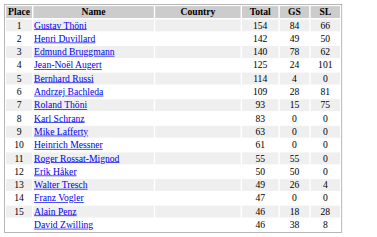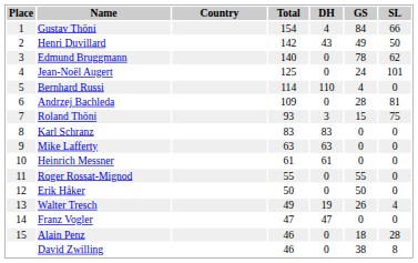 <table border="0" style="border: 1px solid #999; background-color:#FFFFFF; text-align:center; font-size:86%; line-height:15px;">
 <tr align="center" bgcolor="#CCCCCC">
 <th width=35>Place</th>
 <th width=170>Name</th>
 <th width=120>Country</th>
 <th width=50>Total</th>
+<th width=40>DH</th>
 <th width=40>GS</th>
 <th width=40>SL</th>
 </tr>
 <tr bgcolor="#EFEFEF">
 <td>1</td>
 <td align="left"><a href='#'>Gustav Thöni</a></td>
 <td align="left"></td>
 <td>154</td>
+<td>4</td>
 <td>84</td>
 <td>66</td>
 </tr>
 <tr>
 <td>2</td>
 <td align="left"><a href='#'>Henri Duvillard</a></td>
 <td align="left"></td>
 <td>142</td>
+<td>43</td>
 <td>49</td>
 <td>50</td>
 </tr>
 <tr bgcolor="#EFEFEF">
 <td>3</td>
 <td align="left"><a href='#'>Edmund Bruggmann</a></td>
 <td align="left"></td>
 <td>140</td>
+<td>0</td>
 <td>78</td>
 <td>62</td>
 </tr>
 <tr>
 <td>4</td>
 <td align="left"><a href='#'>Jean-Noël Augert</a></td>
 <td align="left"></td>
 <td>125</td>
+<td>0</td>
 <td>24</td>
 <td>101</td>
 </tr>
 <tr bgcolor="#EFEFEF">
 <td>5</td>
 <td align="left"><a href='#'>Bernhard Russi</a></td>
 <td align="left"></td>
 <td>114</td>
+<td>110</td>
 <td>4</td>
 <td>0</td>
 </tr>
 <tr>
 <td>6</td>
 <td align="left"><a href='#'>Andrzej Bachleda</a></td>
 <td align="left"></td>
 <td>109</td>
+<td>0</td>
 <td>28</td>
 <td>81</td>
 </tr>
 <tr bgcolor="#EFEFEF">
 <td>7</td>
 <td align="left"><a href='#'>Roland Thöni</a></td>
 <td align="left"></td>
 <td>93</td>
+<td>3</td>
 <td>15</td>
 <td>75</td>
 </tr>
 <tr>
 <td>8</td>
 <td align="left"><a href='#'>Karl Schranz</a></td>
 <td align="left"></td>
+<td>83</td>
 <td>83</td>
 <td>0</td>
 <td>0</td>
 </tr>
 <tr bgcolor="#EFEFEF">
 <td>9</td>
 <td align="left"><a href='#'>Mike Lafferty</a></td>
 <td align="left"></td>
 <td>63</td>
+<td>63</td>
 <td>0</td>
 <td>0</td>
 </tr>
 <tr>
 <td>10</td>
 <td align="left"><a href='#'>Heinrich Messner</a></td>
 <td align="left"></td>
+<td>61</td>
 <td>61</td>
 <td>0</td>
 <td>0</td>
 </tr>
 <tr bgcolor="#EFEFEF">
 <td>11</td>
 <td align="left"><a href='#'>Roger Rossat-Mignod</a></td>
 <td align="left"></td>
 <td>55</td>
+<td>0</td>
 <td>55</td>
 <td>0</td>
 </tr>
 <tr>
 <td>12</td>
 <td align="left"><a href='#'>Erik Håker</a></td>
 <td align="left"></td>
 <td>50</td>
+<td>0</td>
 <td>50</td>
 <td>0</td>
 </tr>
 <tr bgcolor="#EFEFEF">
 <td>13</td>
 <td align="left"><a href='#'>Walter Tresch</a></td>
 <td align="left"></td>
 <td>49</td>
+<td>19</td>
 <td>26</td>
 <td>4</td>
 </tr>
 <tr>
 <td>14</td>
 <td align="left"><a href='#'>Franz Vogler</a></td>
 <td align="left"></td>
+<td>47</td>
 <td>47</td>
 <td>0</td>
 <td>0</td>
 </tr>
 <tr bgcolor="#EFEFEF">
 <td>15</td>
 <td align="left"><a href='#'>Alain Penz</a></td>
 <td align="left"></td>
 <td>46</td>
+<td>0</td>
 <td>18</td>
 <td>28</td>
 </tr>
 <tr>
 <td></td>
 <td align="left"><a href='#'>David Zwilling</a></td>
 <td align="left"></td>
 <td>46</td>
+<td>0</td>
 <td>38</td>
 <td>8</td>
 </tr>
 </table>
